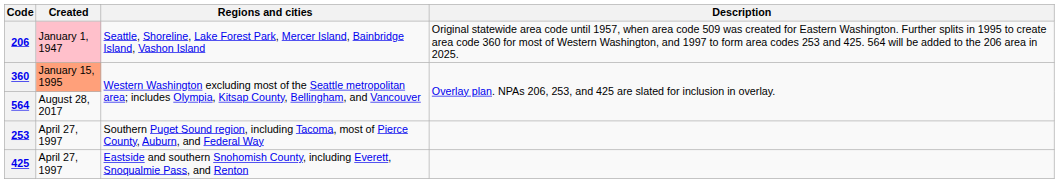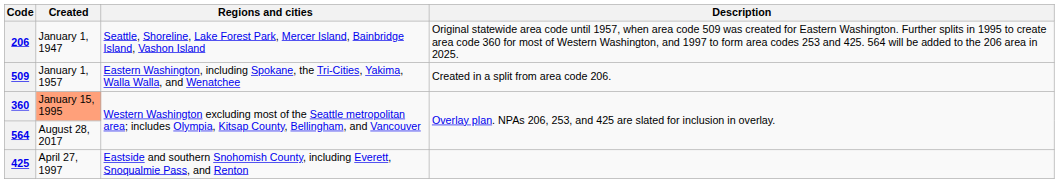 <table class="wikitable sortable plainrowheaders">
 <tr>
 <th scope="col">Code</th>
 <th scope="col">Created</th>
 <th scope="col" class=unsortable>Regions and cities</th>
 <th scope="col" class=unsortable>Description</th>
 </tr>
 <tr>
 <th scope="row" style="text-align:center"><a href='#'>206</a></th>
-<td style="background: pink;">January 1, 1947</td>
+<td>January 1, 1947</td>
 <td><a href='#'>Seattle</a>, <a href='#'>Shoreline</a>, <a href='#'>Lake Forest Park</a>, <a href='#'>Mercer Island</a>, <a href='#'>Bainbridge Island</a>, <a href='#'>Vashon Island</a></td>
 <td>Original statewide area code until 1957, when area code 509 was created for Eastern Washington. Further splits in 1995 to create area code 360 for most of Western Washington, and 1997 to form area codes 253 and 425. 564 will be added to the 206 area in 2025.</td>
+</tr>
+<tr>
+<th scope="row" style="text-align:center"><a href='#'>509</a></th>
+<td>January 1, 1957</td>
+<td><a href='#'>Eastern Washington</a>, including <a href='#'>Spokane</a>, the <a href='#'>Tri-Cities</a>, <a href='#'>Yakima</a>, <a href='#'>Walla Walla</a>, and <a href='#'>Wenatchee</a></td>
+<td>Created in a split from area code 206.</td>
 </tr>
 <tr>
 <th scope="row" style="text-align:center"><a href='#'>360</a></th>
 <td style="background: lightsalmon;">January 15, 1995</td>
 <td rowspan="2"><a href='#'>Western Washington</a> excluding most of the <a href='#'>Seattle metropolitan area</a>; includes <a href='#'>Olympia</a>, <a href='#'>Kitsap County</a>, <a href='#'>Bellingham</a>, and <a href='#'>Vancouver</a></td>
 <td rowspan="2"><a href='#'>Overlay plan</a>. NPAs 206, 253, and 425 are slated for inclusion in overlay.</td>
 </tr>
 <tr>
 <th scope="row" style="text-align:center"><a href='#'>564</a></th>
 <td>August 28, 2017</td>
 </tr>
 <tr>
-<th scope="row" style="text-align:center"><a href='#'>253</a></th>
-<td>April 27, 1997</td>
-<td>Southern <a href='#'>Puget Sound region</a>, including <a href='#'>Tacoma</a>, most of <a href='#'>Pierce County</a>, <a href='#'>Auburn</a>, and <a href='#'>Federal Way</a></td>
-<td></td>
-</tr>
-<tr>
 <th scope="row" style="text-align:center"><a href='#'>425</a></th>
 <td>April 27, 1997</td>
 <td><a href='#'>Eastside</a> and southern <a href='#'>Snohomish County</a>, including <a href='#'>Everett</a>, <a href='#'>Snoqualmie Pass</a>, and <a href='#'>Renton</a></td>
 <td></td>
 </tr>
 </table>
